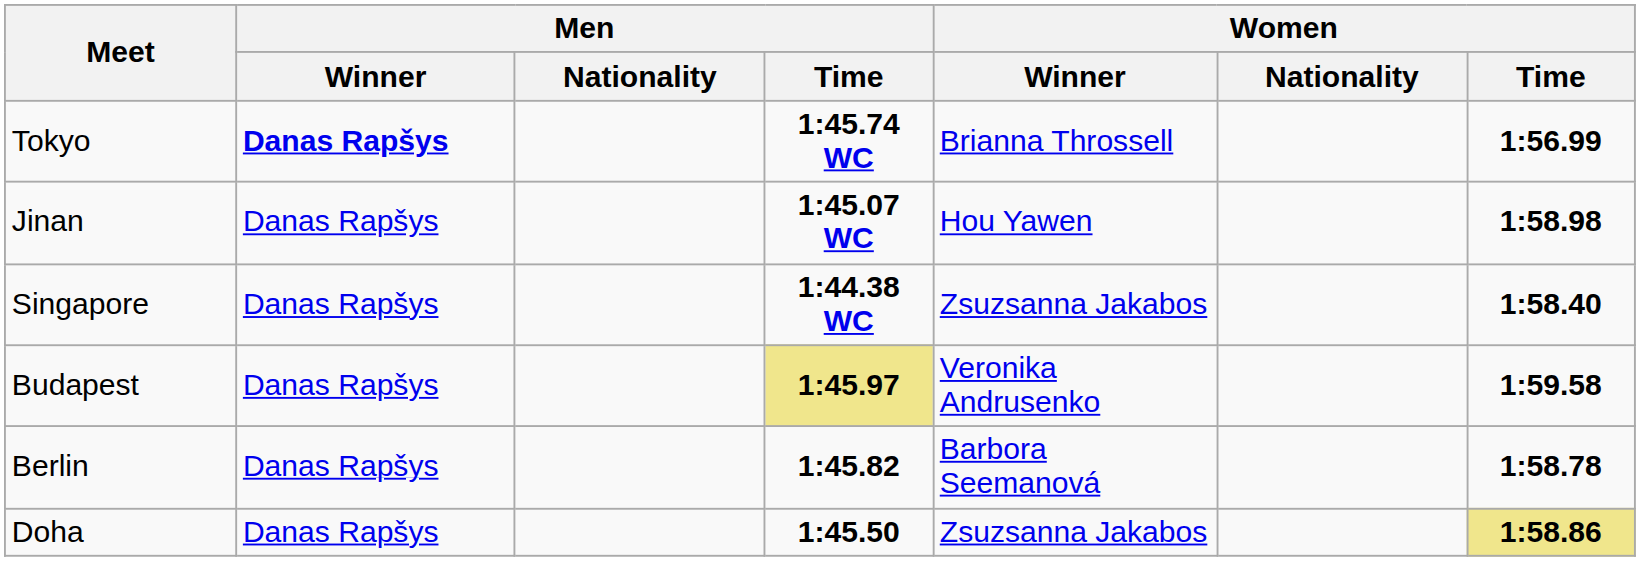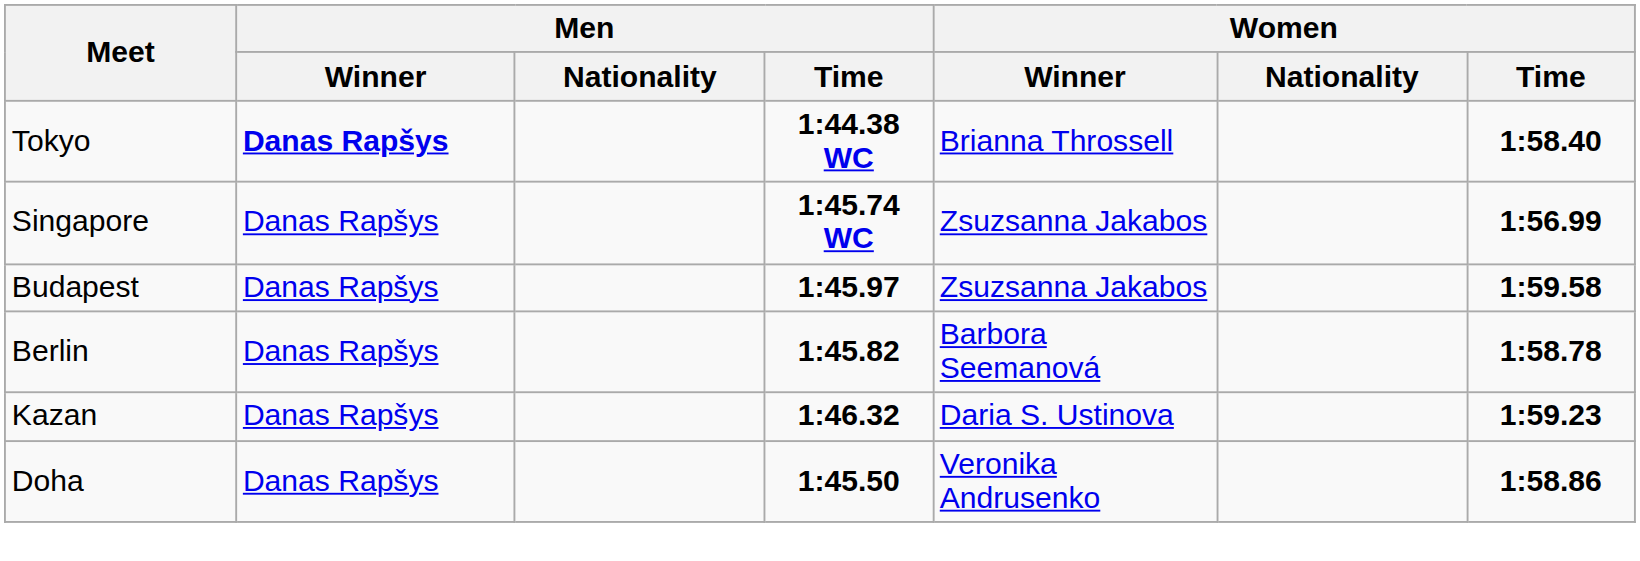 <table class="wikitable">
 <tr>
 <th width=120 rowspan="2">Meet</th>
 <th colspan="3">Men</th>
 <th colspan="3">Women</th>
 </tr>
 <tr>
 <th width=150>Winner</th>
 <th width=130>Nationality</th>
 <th width=85>Time</th>
 <th width=150>Winner</th>
 <th width=130>Nationality</th>
 <th width=85>Time</th>
 </tr>
 <tr>
 <td>Tokyo</td>
 <td><strong><a href='#'>Danas Rapšys</a></strong></td>
 <td></td>
-<td align=center><strong>1:45.74 <a href='#'>WC</a></strong></td>
+<td align=center><strong>1:44.38 <a href='#'>WC</a></strong></td>
 <td><a href='#'>Brianna Throssell</a></td>
 <td></td>
-<td align=center><strong>1:56.99</strong></td>
-</tr>
-<tr>
-<td>Jinan</td>
-<td><a href='#'>Danas Rapšys</a></td>
-<td></td>
-<td align=center><strong>1:45.07 <a href='#'>WC</a></strong></td>
-<td><a href='#'>Hou Yawen</a></td>
-<td></td>
-<td align=center><strong>1:58.98</strong></td>
+<td align=center><strong>1:58.40</strong></td>
 </tr>
 <tr>
 <td>Singapore</td>
 <td><a href='#'>Danas Rapšys</a></td>
 <td></td>
-<td align=center><strong>1:44.38 <a href='#'>WC</a></strong></td>
+<td align=center><strong>1:45.74 <a href='#'>WC</a></strong></td>
 <td><a href='#'>Zsuzsanna Jakabos</a></td>
 <td></td>
-<td align=center><strong>1:58.40</strong></td>
+<td align=center><strong>1:56.99</strong></td>
 </tr>
 <tr>
 <td>Budapest</td>
 <td><a href='#'>Danas Rapšys</a></td>
 <td></td>
-<td align=center style="background: khaki;"><strong>1:45.97</strong></td>
-<td><a href='#'>Veronika Andrusenko</a></td>
+<td align=center><strong>1:45.97</strong></td>
+<td><a href='#'>Zsuzsanna Jakabos</a></td>
 <td></td>
 <td align=center><strong>1:59.58</strong></td>
 </tr>
 <tr>
 <td>Berlin</td>
 <td><a href='#'>Danas Rapšys</a></td>
 <td></td>
 <td align=center><strong>1:45.82</strong></td>
 <td><a href='#'>Barbora Seemanová</a></td>
 <td></td>
 <td align=center><strong>1:58.78</strong></td>
 </tr>
 <tr>
+<td>Kazan</td>
+<td><a href='#'>Danas Rapšys</a></td>
+<td></td>
+<td align=center><strong>1:46.32</strong></td>
+<td><a href='#'>Daria S. Ustinova</a></td>
+<td></td>
+<td align=center><strong>1:59.23</strong></td>
+</tr>
+<tr>
 <td>Doha</td>
 <td><a href='#'>Danas Rapšys</a></td>
 <td></td>
 <td align=center><strong>1:45.50</strong></td>
-<td><a href='#'>Zsuzsanna Jakabos</a></td>
+<td><a href='#'>Veronika Andrusenko</a></td>
 <td></td>
-<td align=center style="background: khaki;"><strong>1:58.86</strong></td>
+<td align=center><strong>1:58.86</strong></td>
 </tr>
 </table>
